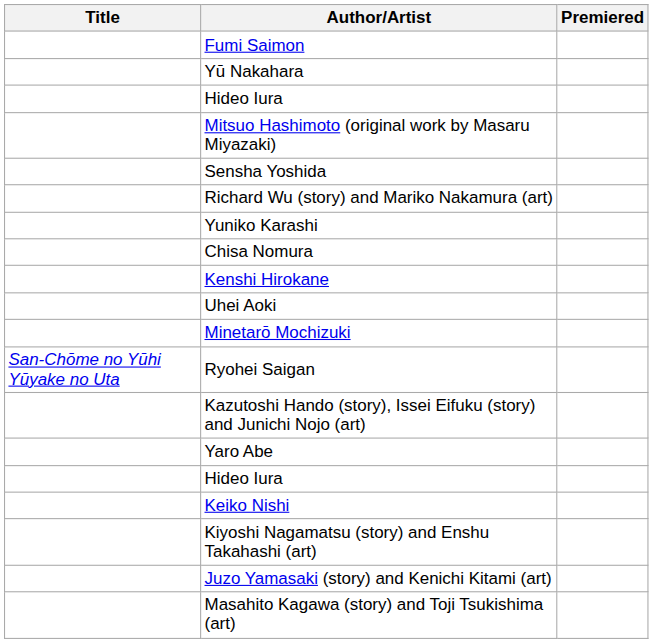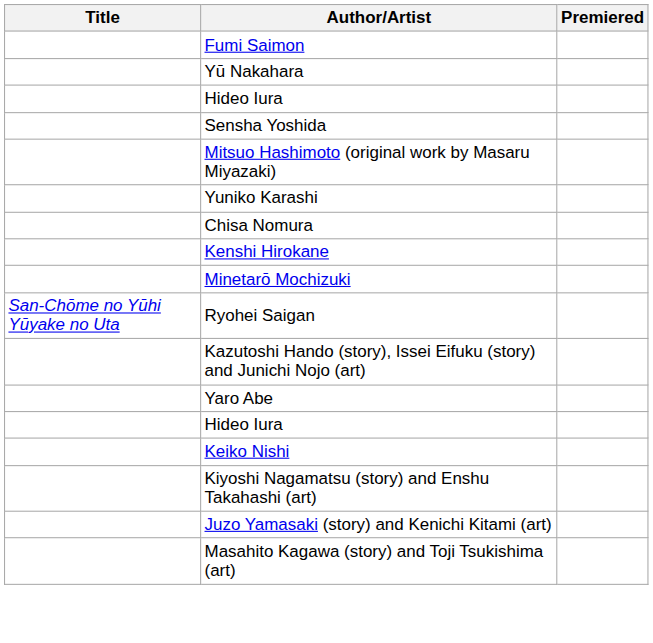 <table class="wikitable sortable" style="background: #FFF;">
 <tr>
 <th>Title</th>
 <th>Author/Artist</th>
 <th>Premiered</th>
 </tr>
 <tr>
 <td></td>
 <td><a href='#'>Fumi Saimon</a></td>
 <td></td>
 </tr>
 <tr>
 <td></td>
 <td>Yū Nakahara</td>
 <td></td>
 </tr>
 <tr>
 <td></td>
 <td>Hideo Iura</td>
 <td></td>
 </tr>
 <tr>
 <td></td>
-<td><a href='#'>Mitsuo Hashimoto</a> (original work by Masaru Miyazaki)</td>
-<td></td>
-</tr>
-<tr>
-<td></td>
 <td>Sensha Yoshida</td>
 <td></td>
 </tr>
 <tr>
 <td></td>
-<td>Richard Wu (story) and Mariko Nakamura (art)</td>
+<td><a href='#'>Mitsuo Hashimoto</a> (original work by Masaru Miyazaki)</td>
 <td></td>
 </tr>
 <tr>
 <td></td>
 <td>Yuniko Karashi</td>
 <td></td>
 </tr>
 <tr>
 <td></td>
 <td>Chisa Nomura</td>
 <td></td>
 </tr>
 <tr>
 <td></td>
 <td><a href='#'>Kenshi Hirokane</a></td>
-<td></td>
-</tr>
-<tr>
-<td></td>
-<td>Uhei Aoki</td>
 <td></td>
 </tr>
 <tr>
 <td></td>
 <td><a href='#'>Minetarō Mochizuki</a></td>
 <td></td>
 </tr>
 <tr>
 <td><em><a href='#'>San-Chōme no Yūhi Yūyake no Uta</a></em></td>
 <td>Ryohei Saigan</td>
 <td></td>
 </tr>
 <tr>
 <td></td>
 <td>Kazutoshi Hando (story), Issei Eifuku (story) and Junichi Nojo (art)</td>
 <td></td>
 </tr>
 <tr>
 <td></td>
 <td>Yaro Abe</td>
 <td></td>
 </tr>
 <tr>
 <td></td>
 <td>Hideo Iura</td>
 <td></td>
 </tr>
 <tr>
 <td></td>
 <td><a href='#'>Keiko Nishi</a></td>
 <td></td>
 </tr>
 <tr>
 <td></td>
 <td>Kiyoshi Nagamatsu (story) and Enshu Takahashi (art)</td>
 <td></td>
 </tr>
 <tr>
 <td></td>
 <td><a href='#'>Juzo Yamasaki</a> (story) and Kenichi Kitami (art)</td>
 <td></td>
 </tr>
 <tr>
 <td></td>
 <td>Masahito Kagawa (story) and Toji Tsukishima (art)</td>
 <td></td>
 </tr>
 </table>
